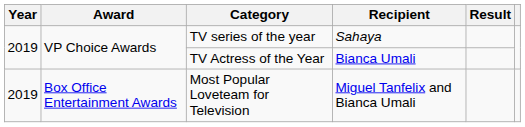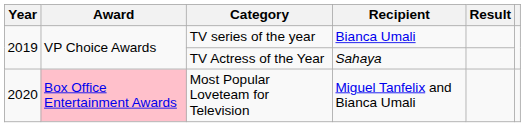 <table class="wikitable">
 <tr>
 <th>Year</th>
 <th>Award</th>
 <th>Category</th>
 <th>Recipient</th>
 <th>Result</th>
 <th></th>
 </tr>
 <tr>
 <td rowspan=2>2019</td>
 <td rowspan=2>VP Choice Awards</td>
 <td>TV series of the year</td>
-<td><em>Sahaya</em></td>
+<td><a href='#'>Bianca Umali</a></td>
 <td></td>
 <td rowspan=2></td>
 </tr>
 <tr>
 <td>TV Actress of the Year</td>
-<td><a href='#'>Bianca Umali</a></td>
+<td><em>Sahaya</em></td>
 <td></td>
 </tr>
 <tr>
-<td>2019</td>
-<td><a href='#'>Box Office Entertainment Awards</a></td>
+<td>2020</td>
+<td style="background: pink;"><a href='#'>Box Office Entertainment Awards</a></td>
 <td>Most Popular Loveteam for Television</td>
 <td><a href='#'>Miguel Tanfelix</a> and Bianca Umali</td>
 <td></td>
 <td></td>
 </tr>
 </table>
